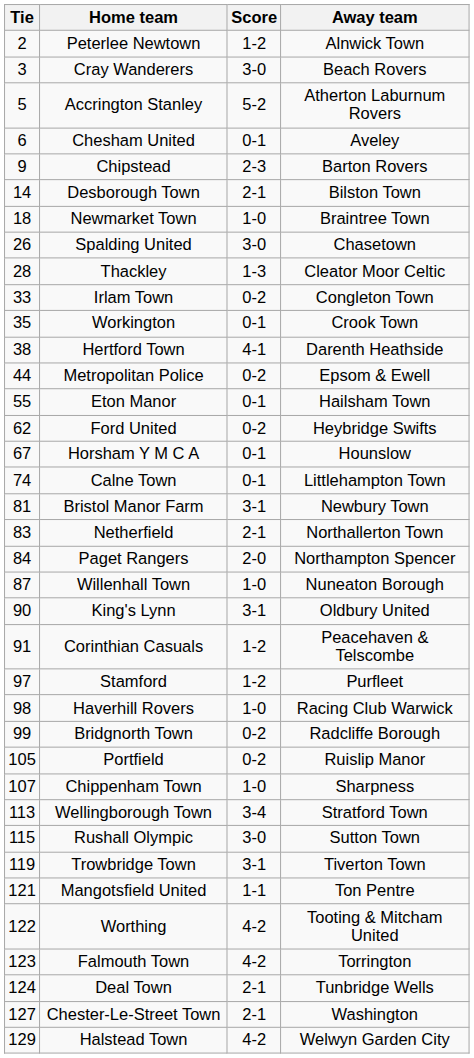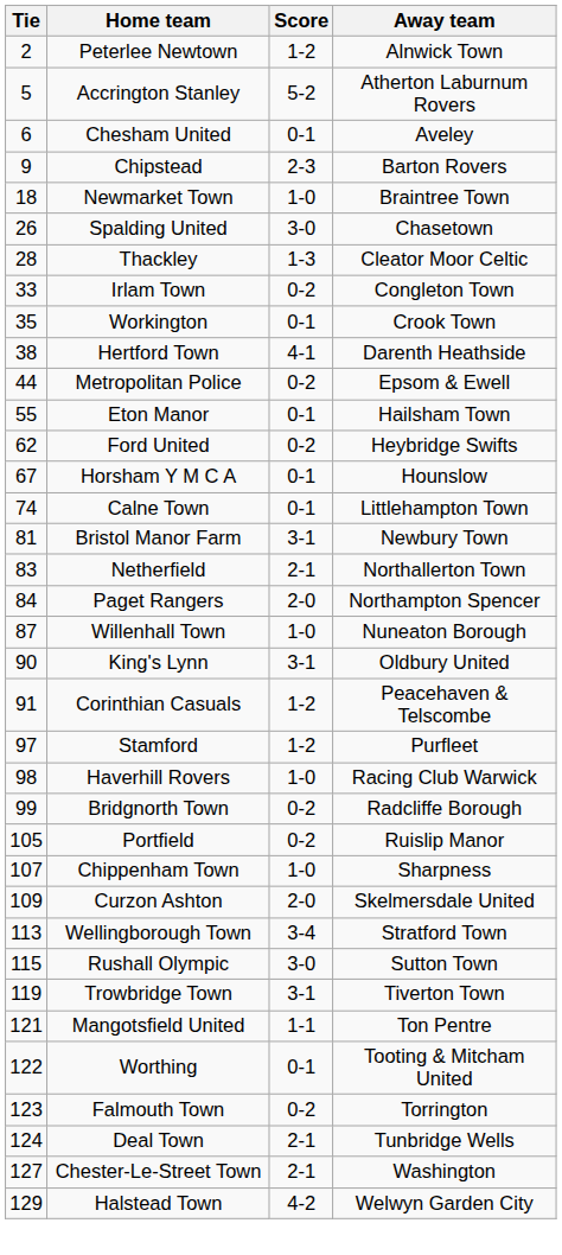 <table class="wikitable" style="text-align:center;">
 <tr>
 <th width=20>Tie</th>
 <th width=175>Home team</th>
 <th width=20>Score</th>
 <th width=175>Away team</th>
 </tr>
 <tr>
 <td>2</td>
 <td>Peterlee Newtown</td>
 <td>1-2</td>
 <td>Alnwick Town</td>
-</tr>
-<tr>
-<td>3</td>
-<td>Cray Wanderers</td>
-<td>3-0</td>
-<td>Beach Rovers</td>
 </tr>
 <tr>
 <td>5</td>
 <td>Accrington Stanley</td>
 <td>5-2</td>
 <td>Atherton Laburnum Rovers</td>
 </tr>
 <tr>
 <td>6</td>
 <td>Chesham United</td>
 <td>0-1</td>
 <td>Aveley</td>
 </tr>
 <tr>
 <td>9</td>
 <td>Chipstead</td>
 <td>2-3</td>
 <td>Barton Rovers</td>
-</tr>
-<tr>
-<td>14</td>
-<td>Desborough Town</td>
-<td>2-1</td>
-<td>Bilston Town</td>
 </tr>
 <tr>
 <td>18</td>
 <td>Newmarket Town</td>
 <td>1-0</td>
 <td>Braintree Town</td>
 </tr>
 <tr>
 <td>26</td>
 <td>Spalding United</td>
 <td>3-0</td>
 <td>Chasetown</td>
 </tr>
 <tr>
 <td>28</td>
 <td>Thackley</td>
 <td>1-3</td>
 <td>Cleator Moor Celtic</td>
 </tr>
 <tr>
 <td>33</td>
 <td>Irlam Town</td>
 <td>0-2</td>
 <td>Congleton Town</td>
 </tr>
 <tr>
 <td>35</td>
 <td>Workington</td>
 <td>0-1</td>
 <td>Crook Town</td>
 </tr>
 <tr>
 <td>38</td>
 <td>Hertford Town</td>
 <td>4-1</td>
 <td>Darenth Heathside</td>
 </tr>
 <tr>
 <td>44</td>
 <td>Metropolitan Police</td>
 <td>0-2</td>
 <td>Epsom & Ewell</td>
 </tr>
 <tr>
 <td>55</td>
 <td>Eton Manor</td>
 <td>0-1</td>
 <td>Hailsham Town</td>
 </tr>
 <tr>
 <td>62</td>
 <td>Ford United</td>
 <td>0-2</td>
 <td>Heybridge Swifts</td>
 </tr>
 <tr>
 <td>67</td>
 <td>Horsham Y M C A</td>
 <td>0-1</td>
 <td>Hounslow</td>
 </tr>
 <tr>
 <td>74</td>
 <td>Calne Town</td>
 <td>0-1</td>
 <td>Littlehampton Town</td>
 </tr>
 <tr>
 <td>81</td>
 <td>Bristol Manor Farm</td>
 <td>3-1</td>
 <td>Newbury Town</td>
 </tr>
 <tr>
 <td>83</td>
 <td>Netherfield</td>
 <td>2-1</td>
 <td>Northallerton Town</td>
 </tr>
 <tr>
 <td>84</td>
 <td>Paget Rangers</td>
 <td>2-0</td>
 <td>Northampton Spencer</td>
 </tr>
 <tr>
 <td>87</td>
 <td>Willenhall Town</td>
 <td>1-0</td>
 <td>Nuneaton Borough</td>
 </tr>
 <tr>
 <td>90</td>
 <td>King's Lynn</td>
 <td>3-1</td>
 <td>Oldbury United</td>
 </tr>
 <tr>
 <td>91</td>
 <td>Corinthian Casuals</td>
 <td>1-2</td>
 <td>Peacehaven & Telscombe</td>
 </tr>
 <tr>
 <td>97</td>
 <td>Stamford</td>
 <td>1-2</td>
 <td>Purfleet</td>
 </tr>
 <tr>
 <td>98</td>
 <td>Haverhill Rovers</td>
 <td>1-0</td>
 <td>Racing Club Warwick</td>
 </tr>
 <tr>
 <td>99</td>
 <td>Bridgnorth Town</td>
 <td>0-2</td>
 <td>Radcliffe Borough</td>
 </tr>
 <tr>
 <td>105</td>
 <td>Portfield</td>
 <td>0-2</td>
 <td>Ruislip Manor</td>
 </tr>
 <tr>
 <td>107</td>
 <td>Chippenham Town</td>
 <td>1-0</td>
 <td>Sharpness</td>
 </tr>
 <tr>
+<td>109</td>
+<td>Curzon Ashton</td>
+<td>2-0</td>
+<td>Skelmersdale United</td>
+</tr>
+<tr>
 <td>113</td>
 <td>Wellingborough Town</td>
 <td>3-4</td>
 <td>Stratford Town</td>
 </tr>
 <tr>
 <td>115</td>
 <td>Rushall Olympic</td>
 <td>3-0</td>
 <td>Sutton Town</td>
 </tr>
 <tr>
 <td>119</td>
 <td>Trowbridge Town</td>
 <td>3-1</td>
 <td>Tiverton Town</td>
 </tr>
 <tr>
 <td>121</td>
 <td>Mangotsfield United</td>
 <td>1-1</td>
 <td>Ton Pentre</td>
 </tr>
 <tr>
 <td>122</td>
 <td>Worthing</td>
-<td>4-2</td>
+<td>0-1</td>
 <td>Tooting & Mitcham United</td>
 </tr>
 <tr>
 <td>123</td>
 <td>Falmouth Town</td>
-<td>4-2</td>
+<td>0-2</td>
 <td>Torrington</td>
 </tr>
 <tr>
 <td>124</td>
 <td>Deal Town</td>
 <td>2-1</td>
 <td>Tunbridge Wells</td>
 </tr>
 <tr>
 <td>127</td>
 <td>Chester-Le-Street Town</td>
 <td>2-1</td>
 <td>Washington</td>
 </tr>
 <tr>
 <td>129</td>
 <td>Halstead Town</td>
 <td>4-2</td>
 <td>Welwyn Garden City</td>
 </tr>
 </table>
